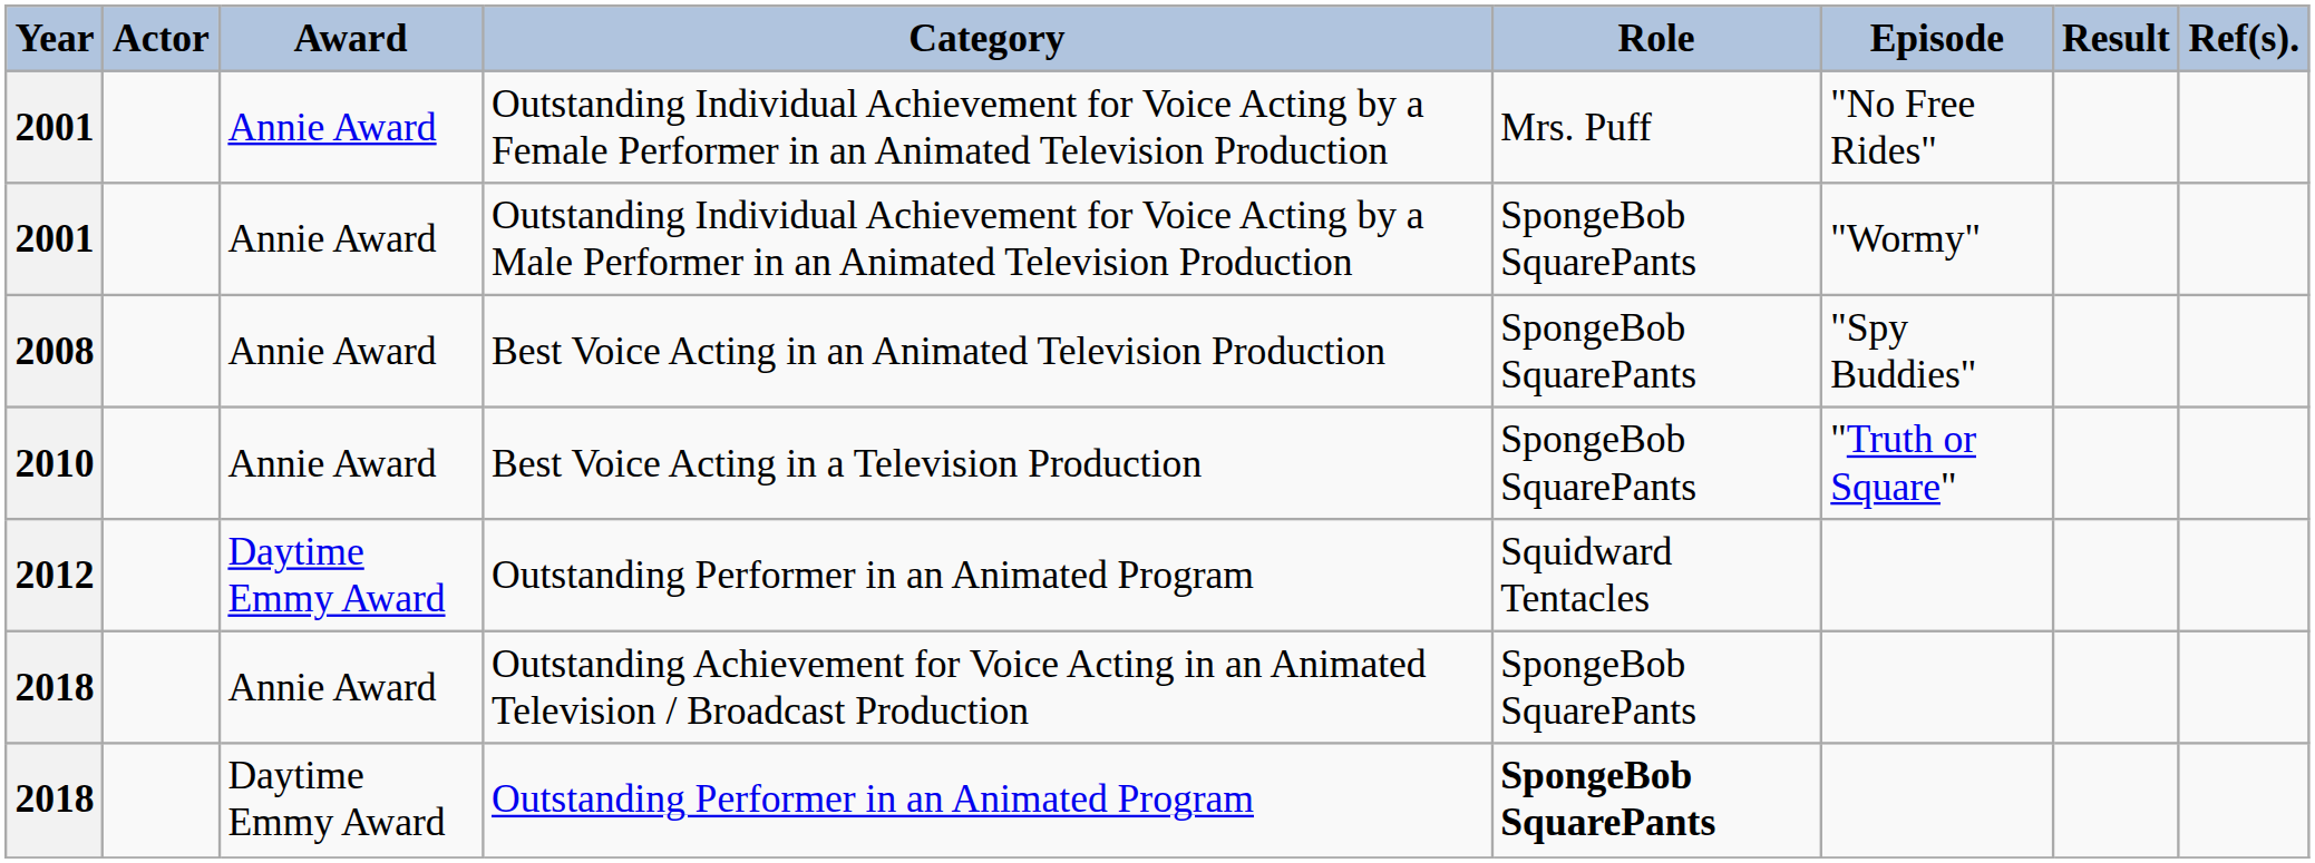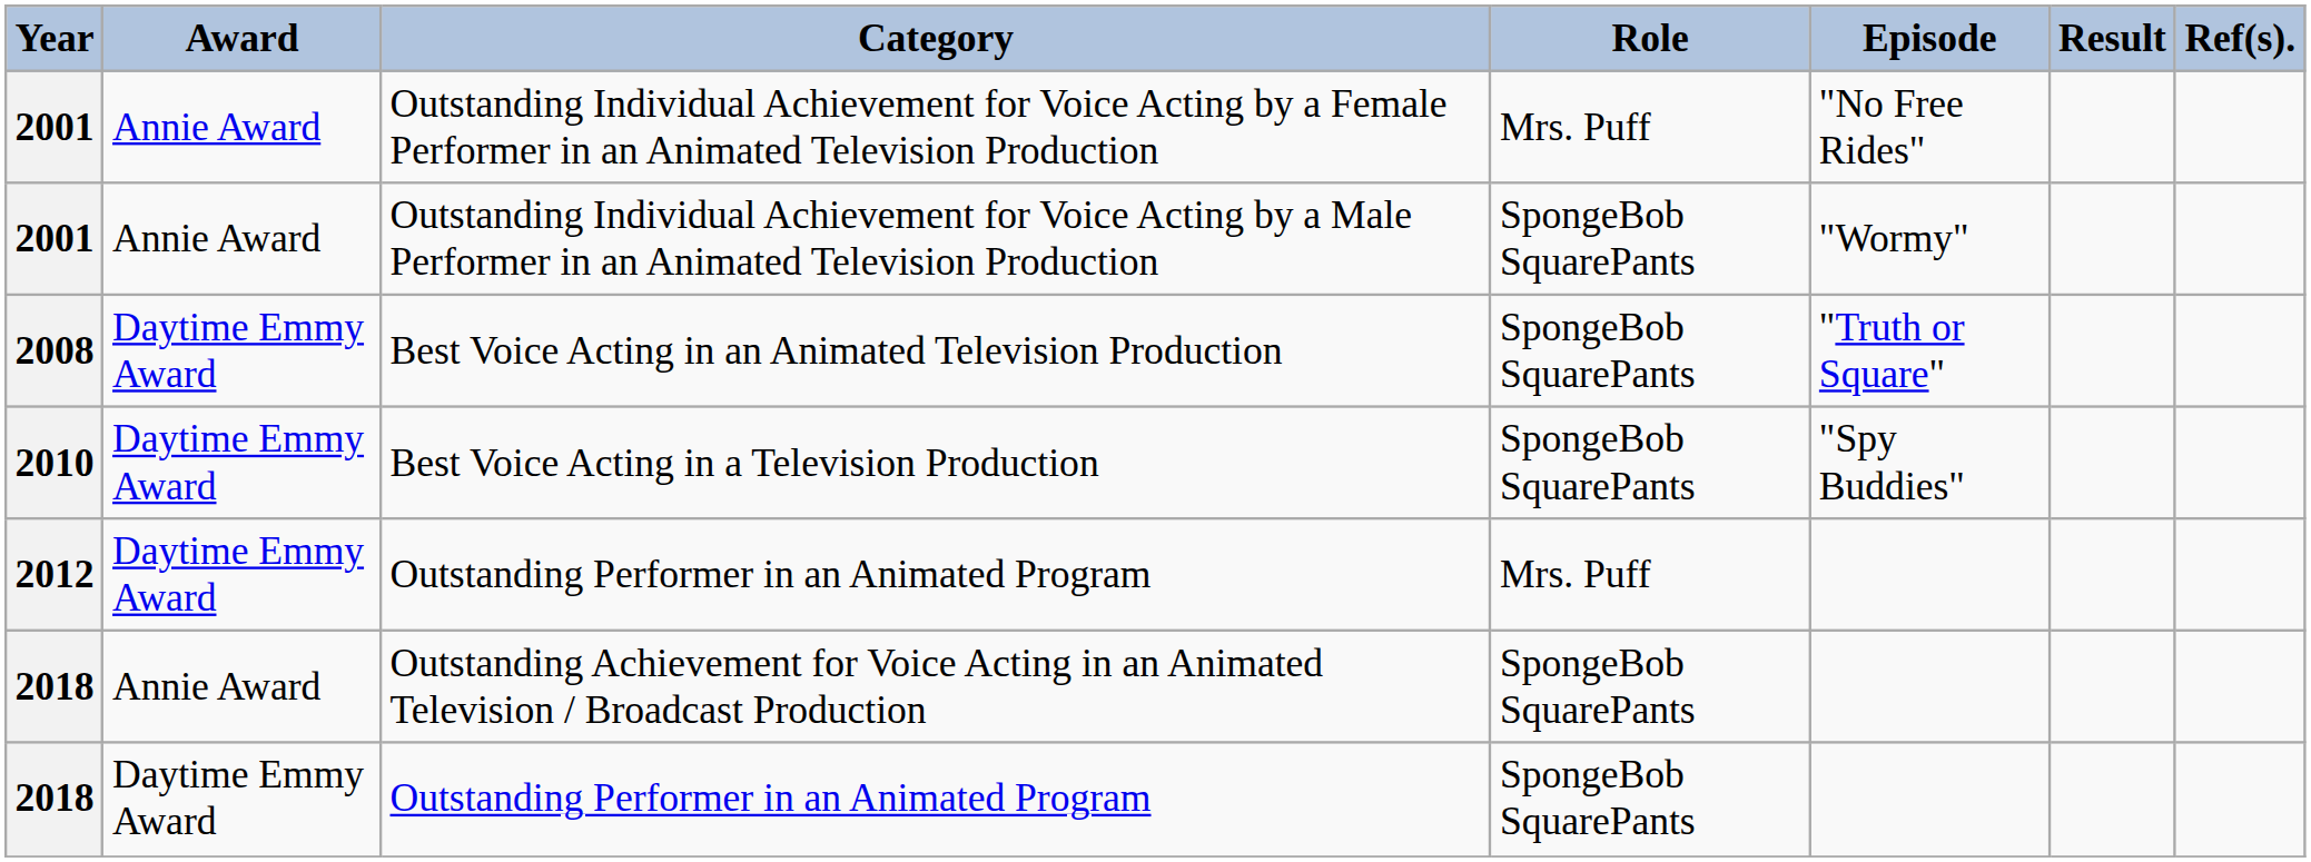 <table class="wikitable sortable plainrowheaders" style="font-size:95%" width=100%>
 <tr>
 <th scope="col" style="background-color: #B0C4DE;">Year</th>
-<th scope="col" style="background-color: #B0C4DE;">Actor</th>
 <th scope="col" style="background-color: #B0C4DE;">Award</th>
 <th scope="col" style="background-color: #B0C4DE;">Category</th>
 <th scope="col" style="background-color: #B0C4DE;">Role</th>
 <th scope="col" style="background-color: #B0C4DE;">Episode</th>
 <th scope="col" style="background-color: #B0C4DE;">Result</th>
 <th scope="col" style="background-color: #B0C4DE;" class="unsortable">Ref(s).</th>
 </tr>
 <tr>
 <th scope="row" style="text-align:center;">2001</th>
-<td></td>
 <td><a href='#'>Annie Award</a></td>
 <td>Outstanding Individual Achievement for Voice Acting by a Female Performer in an Animated Television Production</td>
 <td>Mrs. Puff</td>
 <td>"No Free Rides"</td>
 <td></td>
 <td align=center></td>
 </tr>
 <tr>
 <th scope="row" style="text-align:center;">2001</th>
-<td></td>
 <td>Annie Award</td>
 <td>Outstanding Individual Achievement for Voice Acting by a Male Performer in an Animated Television Production</td>
 <td>SpongeBob SquarePants</td>
 <td>"Wormy"</td>
 <td></td>
 <td align=center></td>
 </tr>
 <tr>
 <th scope="row" style="text-align:center;">2008</th>
+<td><a href='#'>Daytime Emmy Award</a></td>
+<td>Best Voice Acting in an Animated Television Production</td>
+<td>SpongeBob SquarePants</td>
+<td>"<a href='#'>Truth or Square</a>"</td>
 <td></td>
-<td>Annie Award</td>
-<td>Best Voice Acting in an Animated Television Production</td>
+<td align=center></td>
+</tr>
+<tr>
+<th scope="row" style="text-align:center;">2010</th>
+<td><a href='#'>Daytime Emmy Award</a></td>
+<td>Best Voice Acting in a Television Production</td>
 <td>SpongeBob SquarePants</td>
 <td>"Spy Buddies"</td>
 <td></td>
 <td align=center></td>
 </tr>
 <tr>
-<th scope="row" style="text-align:center;">2010</th>
-<td></td>
-<td>Annie Award</td>
-<td>Best Voice Acting in a Television Production</td>
-<td>SpongeBob SquarePants</td>
-<td>"<a href='#'>Truth or Square</a>"</td>
-<td></td>
-<td align=center></td>
-</tr>
-<tr>
 <th scope="row" style="text-align:center;">2012</th>
-<td></td>
 <td><a href='#'>Daytime Emmy Award</a></td>
 <td>Outstanding Performer in an Animated Program</td>
-<td>Squidward Tentacles</td>
+<td>Mrs. Puff</td>
 <td></td>
 <td></td>
 <td align=center></td>
 </tr>
 <tr>
 <th scope="row" style="text-align:center;">2018</th>
-<td></td>
 <td>Annie Award</td>
 <td>Outstanding Achievement for Voice Acting in an Animated Television / Broadcast Production</td>
 <td>SpongeBob SquarePants</td>
 <td></td>
 <td></td>
 <td></td>
 </tr>
 <tr>
 <th scope="row" style="text-align:center;">2018</th>
-<td></td>
 <td>Daytime Emmy Award</td>
 <td><a href='#'>Outstanding Performer in an Animated Program</a></td>
-<td><strong>SpongeBob SquarePants</strong></td>
+<td>SpongeBob SquarePants</td>
 <td></td>
 <td></td>
 <td></td>
 </tr>
 </table>
